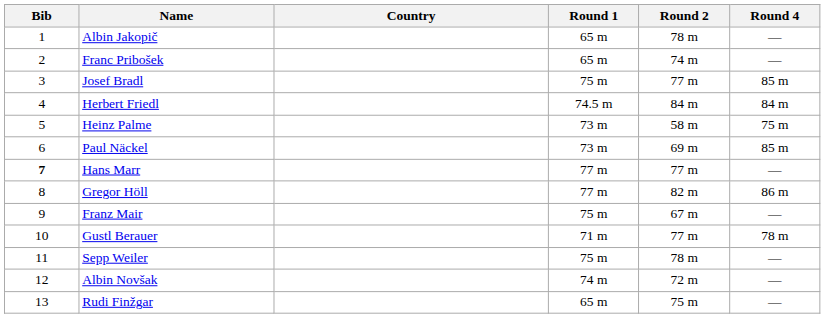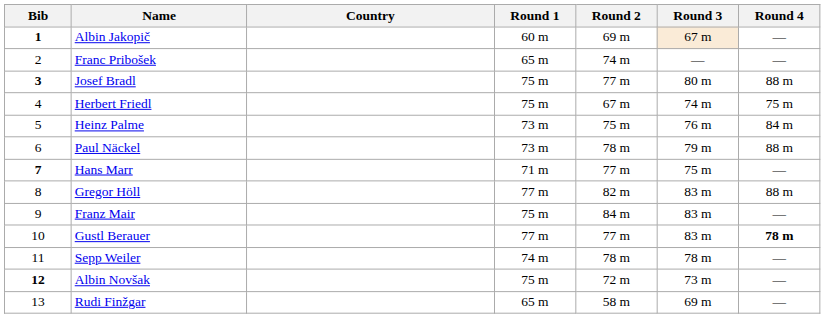 <table class="wikitable collapsible autocollapse sortable" cellpadding="3" cellspacing="0" border="1" style="background:#fff; font-size:86%; width:42%; line-height:16px; border:grey solid 1px; border-collapse:collapse;">
 <tr>
 <th width="40">Bib</th>
 <th width="115">Name</th>
 <th width="165">Country</th>
 <th width="50">Round 1</th>
 <th width="50">Round 2</th>
+<th width="50">Round 3</th>
 <th width="50">Round 4</th>
 </tr>
 <tr>
-<td align=center>1</td>
+<td align=center><strong>1</strong></td>
 <td><a href='#'>Albin Jakopič</a></td>
 <td></td>
-<td align=center>65 m</td>
-<td align=center>78 m</td>
+<td align=center>60 m</td>
+<td align=center>69 m</td>
+<td align=center bgcolor=#FAEBD7>67 m</td>
 <td align=center>—</td>
 </tr>
 <tr>
 <td align=center>2</td>
 <td><a href='#'>Franc Pribošek</a></td>
 <td></td>
 <td align=center>65 m</td>
 <td align=center>74 m</td>
 <td align=center>—</td>
+<td align=center>—</td>
 </tr>
 <tr>
-<td align=center>3</td>
+<td align=center><strong>3</strong></td>
 <td><a href='#'>Josef Bradl</a></td>
 <td></td>
 <td align=center>75 m</td>
 <td align=center>77 m</td>
-<td align=center>85 m</td>
+<td align=center>80 m</td>
+<td align=center>88 m</td>
 </tr>
 <tr>
 <td align=center>4</td>
 <td><a href='#'>Herbert Friedl</a></td>
 <td></td>
-<td align=center>74.5 m</td>
-<td align=center>84 m</td>
-<td align=center>84 m</td>
+<td align=center>75 m</td>
+<td align=center>67 m</td>
+<td align=center>74 m</td>
+<td align=center>75 m</td>
 </tr>
 <tr>
 <td align=center>5</td>
 <td><a href='#'>Heinz Palme</a></td>
 <td></td>
 <td align=center>73 m</td>
-<td align=center>58 m</td>
 <td align=center>75 m</td>
+<td align=center>76 m</td>
+<td align=center>84 m</td>
 </tr>
 <tr>
 <td align=center>6</td>
 <td><a href='#'>Paul Näckel</a></td>
 <td></td>
 <td align=center>73 m</td>
-<td align=center>69 m</td>
-<td align=center>85 m</td>
+<td align=center>78 m</td>
+<td align=center>79 m</td>
+<td align=center>88 m</td>
 </tr>
 <tr>
 <td align=center><strong>7</strong></td>
 <td><a href='#'>Hans Marr</a></td>
 <td></td>
+<td align=center>71 m</td>
 <td align=center>77 m</td>
-<td align=center>77 m</td>
+<td align=center>75 m</td>
 <td align=center>—</td>
 </tr>
 <tr>
 <td align=center>8</td>
 <td><a href='#'>Gregor Höll</a></td>
 <td></td>
 <td align=center>77 m</td>
 <td align=center>82 m</td>
-<td align=center>86 m</td>
+<td align=center>83 m</td>
+<td align=center>88 m</td>
 </tr>
 <tr>
 <td align=center>9</td>
 <td><a href='#'>Franz Mair</a></td>
 <td></td>
 <td align=center>75 m</td>
-<td align=center>67 m</td>
+<td align=center>84 m</td>
+<td align=center>83 m</td>
 <td align=center>—</td>
 </tr>
 <tr>
 <td align=center>10</td>
 <td><a href='#'>Gustl Berauer</a></td>
 <td></td>
-<td align=center>71 m</td>
 <td align=center>77 m</td>
-<td align=center>78 m</td>
+<td align=center>77 m</td>
+<td align=center>83 m</td>
+<td align=center><strong>78 m</strong></td>
 </tr>
 <tr>
 <td align=center>11</td>
 <td><a href='#'>Sepp Weiler</a></td>
 <td></td>
-<td align=center>75 m</td>
+<td align=center>74 m</td>
+<td align=center>78 m</td>
 <td align=center>78 m</td>
 <td align=center>—</td>
 </tr>
 <tr>
-<td align=center>12</td>
+<td align=center><strong>12</strong></td>
 <td><a href='#'>Albin Novšak</a></td>
 <td></td>
-<td align=center>74 m</td>
+<td align=center>75 m</td>
 <td align=center>72 m</td>
+<td align=center>73 m</td>
 <td align=center>—</td>
 </tr>
 <tr>
 <td align=center>13</td>
 <td><a href='#'>Rudi Finžgar</a></td>
 <td></td>
 <td align=center>65 m</td>
-<td align=center>75 m</td>
+<td align=center>58 m</td>
+<td align=center>69 m</td>
 <td align=center>—</td>
 </tr>
 </table>
